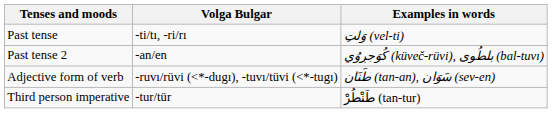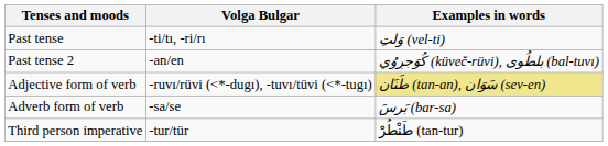 <table class="wikitable">
 <tr>
 <th>Tenses and moods</th>
 <th>Volga Bulgar</th>
 <th>Examples in words</th>
 </tr>
 <tr>
 <td>Past tense</td>
 <td>-ti/tı, -ri/rı</td>
 <td><em>وَلتِ (vel-ti)</em></td>
 </tr>
 <tr>
 <td>Past tense 2</td>
 <td>-an/en</td>
 <td><em>كُوَجڔوُي (küveč-rüvi), بلطُوى (bal-tuvı)</em></td>
 </tr>
 <tr>
 <td>Adjective form of verb</td>
 <td>-ruvı/rüvi (<*-dugı), -tuvı/tüvi (<*-tugı)</td>
-<td><em>طَنَان (tan-an), سَوَان (sev-en)</em></td>
+<td style="background: khaki;"><em>طَنَان (tan-an), سَوَان (sev-en)</em></td>
+</tr>
+<tr>
+<td>Adverb form of verb</td>
+<td>-sa/se</td>
+<td><em>بَرسَ (bar-sa)</em></td>
 </tr>
 <tr>
 <td>Third person imperative</td>
 <td>-tur/tür</td>
 <td>طَنْطُرْ (tan-tur)</td>
 </tr>
 </table>
